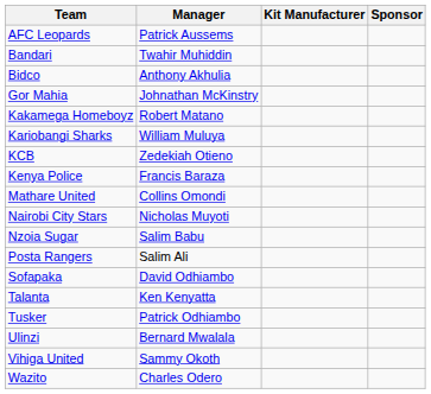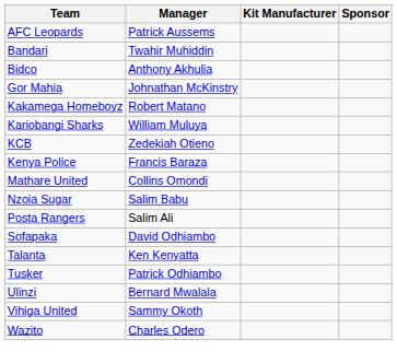 <table class="wikitable sortable">
 <tr>
 <th>Team</th>
 <th>Manager</th>
 <th>Kit Manufacturer</th>
 <th>Sponsor</th>
 </tr>
 <tr>
 <td><a href='#'>AFC Leopards</a></td>
 <td> <a href='#'>Patrick Aussems</a></td>
 <td></td>
 <td></td>
 </tr>
 <tr>
 <td><a href='#'>Bandari</a></td>
 <td> <a href='#'>Twahir Muhiddin</a></td>
 <td></td>
 <td></td>
 </tr>
 <tr>
 <td><a href='#'>Bidco</a></td>
 <td> <a href='#'>Anthony Akhulia</a></td>
 <td></td>
 <td></td>
 </tr>
 <tr>
 <td><a href='#'>Gor Mahia</a></td>
 <td> <a href='#'>Johnathan McKinstry</a></td>
 <td></td>
 <td></td>
 </tr>
 <tr>
 <td><a href='#'>Kakamega Homeboyz</a></td>
 <td> <a href='#'>Robert Matano</a></td>
 <td></td>
 <td></td>
 </tr>
 <tr>
 <td><a href='#'>Kariobangi Sharks</a></td>
 <td> <a href='#'>William Muluya</a></td>
 <td></td>
 <td></td>
 </tr>
 <tr>
 <td><a href='#'>KCB</a></td>
 <td> <a href='#'>Zedekiah Otieno</a></td>
 <td></td>
 <td></td>
 </tr>
 <tr>
 <td><a href='#'>Kenya Police</a></td>
 <td> <a href='#'>Francis Baraza</a></td>
 <td></td>
 <td></td>
 </tr>
 <tr>
 <td><a href='#'>Mathare United</a></td>
 <td> <a href='#'>Collins Omondi</a></td>
 <td></td>
 <td></td>
 </tr>
 <tr>
-<td><a href='#'>Nairobi City Stars</a></td>
-<td> <a href='#'>Nicholas Muyoti</a></td>
-<td></td>
-<td></td>
-</tr>
-<tr>
 <td><a href='#'>Nzoia Sugar</a></td>
 <td> <a href='#'>Salim Babu</a></td>
 <td></td>
 <td></td>
 </tr>
 <tr>
 <td><a href='#'>Posta Rangers</a></td>
 <td> Salim Ali</td>
 <td></td>
 <td></td>
 </tr>
 <tr>
 <td><a href='#'>Sofapaka</a></td>
 <td> <a href='#'>David Odhiambo</a></td>
 <td></td>
 <td></td>
 </tr>
 <tr>
 <td><a href='#'>Talanta</a></td>
 <td> <a href='#'>Ken Kenyatta</a></td>
 <td></td>
 <td></td>
 </tr>
 <tr>
 <td><a href='#'>Tusker</a></td>
 <td> <a href='#'>Patrick Odhiambo</a></td>
 <td></td>
 <td></td>
 </tr>
 <tr>
 <td><a href='#'>Ulinzi</a></td>
 <td> <a href='#'>Bernard Mwalala</a></td>
 <td></td>
 <td></td>
 </tr>
 <tr>
 <td><a href='#'>Vihiga United</a></td>
 <td> <a href='#'>Sammy Okoth</a></td>
 <td></td>
 <td></td>
 </tr>
 <tr>
 <td><a href='#'>Wazito</a></td>
 <td> <a href='#'>Charles Odero</a></td>
 <td></td>
 <td></td>
 </tr>
 </table>
